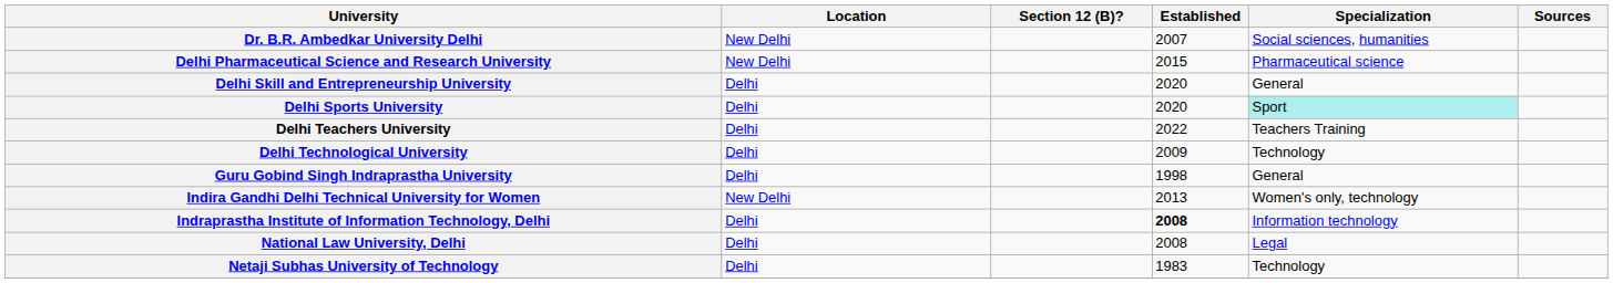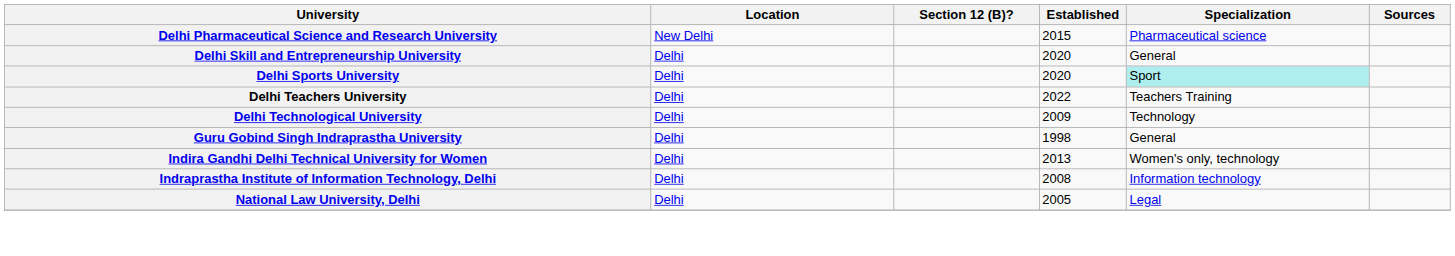 <table class="wikitable sortable collapsible plainrowheaders static-row-numbers" border="1" style="text-align:left; width:90%">
 <tr>
 <th scope="col" style="width: 40%;">University</th>
 <th scope="col" style="width: 15%;">Location</th>
 <th scope="col" style="width: 9%;">Section 12 (B)?</th>
 <th scope="col" style="width: 5%;">Established</th>
 <th scope="col" style="width: 15%;">Specialization</th>
 <th scope="col" style="width: 5%;" class="unsortable">Sources</th>
-</tr>
-<tr>
-<th scope="row"><a href='#'>Dr. B.R. Ambedkar University Delhi</a></th>
-<td><a href='#'>New Delhi</a></td>
-<td></td>
-<td>2007</td>
-<td><a href='#'>Social sciences</a>, <a href='#'>humanities</a></td>
-<td></td>
 </tr>
 <tr>
 <th scope="row"><a href='#'>Delhi Pharmaceutical Science and Research University</a></th>
 <td><a href='#'>New Delhi</a></td>
 <td></td>
 <td>2015</td>
 <td><a href='#'>Pharmaceutical science</a></td>
 <td></td>
 </tr>
 <tr>
 <th scope="row"><a href='#'>Delhi Skill and Entrepreneurship University</a></th>
 <td><a href='#'>Delhi</a></td>
 <td></td>
 <td>2020</td>
 <td>General</td>
 <td></td>
 </tr>
 <tr>
 <th scope="row"><a href='#'>Delhi Sports University</a></th>
 <td><a href='#'>Delhi</a></td>
 <td></td>
 <td>2020</td>
 <td style="background: paleturquoise;">Sport</td>
 <td></td>
 </tr>
 <tr>
 <th scope="row">Delhi Teachers University</th>
 <td><a href='#'>Delhi</a></td>
 <td></td>
 <td>2022</td>
 <td>Teachers Training</td>
 <td></td>
 </tr>
 <tr>
 <th scope="row"><a href='#'>Delhi Technological University</a></th>
 <td><a href='#'>Delhi</a></td>
 <td></td>
 <td>2009</td>
 <td>Technology</td>
 <td></td>
 </tr>
 <tr>
 <th scope="row"><a href='#'>Guru Gobind Singh Indraprastha University</a></th>
 <td><a href='#'>Delhi</a></td>
 <td></td>
 <td>1998</td>
 <td>General</td>
 <td></td>
 </tr>
 <tr>
 <th scope="row"><a href='#'>Indira Gandhi Delhi Technical University for Women</a></th>
-<td><a href='#'>New Delhi</a></td>
+<td><a href='#'>Delhi</a></td>
 <td></td>
 <td>2013</td>
 <td>Women's only, technology</td>
 <td></td>
 </tr>
 <tr>
 <th scope="row"><a href='#'>Indraprastha Institute of Information Technology, Delhi</a></th>
 <td><a href='#'>Delhi</a></td>
 <td></td>
-<td><strong>2008</strong></td>
+<td>2008</td>
 <td><a href='#'>Information technology</a></td>
 <td></td>
 </tr>
 <tr>
 <th scope="row"><a href='#'>National Law University, Delhi</a></th>
 <td><a href='#'>Delhi</a></td>
 <td></td>
-<td>2008</td>
+<td>2005</td>
 <td><a href='#'>Legal</a></td>
-<td></td>
-</tr>
-<tr>
-<th scope="row"><a href='#'>Netaji Subhas University of Technology</a></th>
-<td><a href='#'>Delhi</a></td>
-<td></td>
-<td>1983</td>
-<td>Technology</td>
 <td></td>
 </tr>
 <tr>
 </tr>
 </table>
